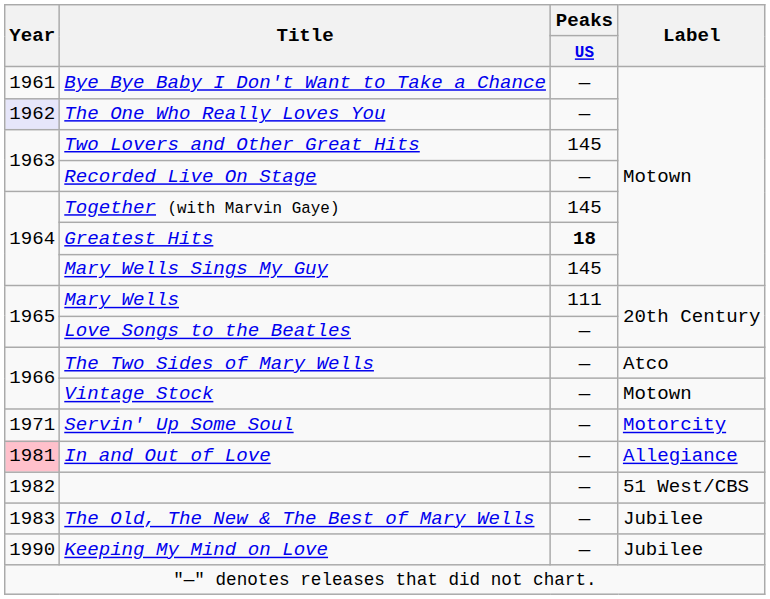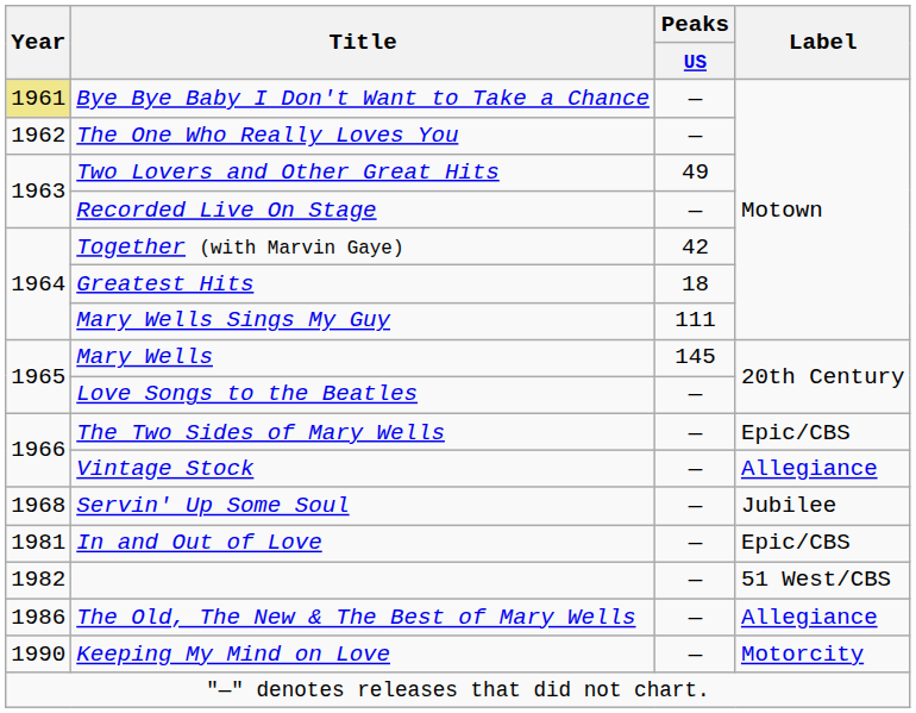 <table class="wikitable">
 <tr>
 <th scope="col" rowspan="2">Year</th>
 <th scope="col" rowspan="2">Title</th>
 <th scope="col" colspan="1">Peaks</th>
 <th scope="col" rowspan="2">Label</th>
 </tr>
 <tr>
 <th width="40"><small><a href='#'>US</a></small><br></th>
 </tr>
 <tr>
-<td>1961</td>
+<td style="background: khaki;">1961</td>
 <td><em><a href='#'>Bye Bye Baby I Don't Want to Take a Chance</a></em></td>
 <td align=center>―</td>
 <td rowspan="7">Motown</td>
 </tr>
 <tr>
-<td style="background: lavender;">1962</td>
+<td>1962</td>
 <td><em><a href='#'>The One Who Really Loves You</a></em></td>
 <td align=center>―</td>
 </tr>
 <tr>
 <td rowspan="2">1963</td>
 <td><em><a href='#'>Two Lovers and Other Great Hits</a></em></td>
-<td align=center>145</td>
+<td align=center>49</td>
 </tr>
 <tr>
 <td><em><a href='#'>Recorded Live On Stage</a></em></td>
 <td align=center>―</td>
 </tr>
 <tr>
 <td rowspan="3">1964</td>
 <td><em><a href='#'>Together</a></em> <small>(with Marvin Gaye)</small></td>
-<td align=center>145</td>
+<td align=center>42</td>
 </tr>
 <tr>
 <td><em><a href='#'>Greatest Hits</a></em></td>
-<td align=center><strong>18</strong></td>
+<td align=center>18</td>
 </tr>
 <tr>
 <td><em><a href='#'>Mary Wells Sings My Guy</a></em></td>
-<td align=center>145</td>
+<td align=center>111</td>
 </tr>
 <tr>
 <td rowspan="2">1965</td>
 <td><em><a href='#'>Mary Wells</a></em></td>
-<td align=center>111</td>
+<td align=center>145</td>
 <td rowspan="2">20th Century</td>
 </tr>
 <tr>
 <td><em><a href='#'>Love Songs to the Beatles</a></em></td>
 <td align=center>―</td>
 </tr>
 <tr>
 <td rowspan="2">1966</td>
 <td><em><a href='#'>The Two Sides of Mary Wells</a></em></td>
 <td align=center>―</td>
-<td>Atco</td>
+<td>Epic/CBS</td>
 </tr>
 <tr>
 <td><em><a href='#'>Vintage Stock</a></em></td>
 <td align=center>―</td>
-<td>Motown</td>
+<td><a href='#'>Allegiance</a></td>
 </tr>
 <tr>
-<td>1971</td>
+<td>1968</td>
 <td><em><a href='#'>Servin' Up Some Soul</a></em></td>
 <td align=center>―</td>
-<td><a href='#'>Motorcity</a></td>
+<td>Jubilee</td>
 </tr>
 <tr>
-<td style="background: pink;">1981</td>
+<td>1981</td>
 <td><em><a href='#'>In and Out of Love</a></em></td>
 <td align=center>―</td>
-<td><a href='#'>Allegiance</a></td>
+<td>Epic/CBS</td>
 </tr>
 <tr>
 <td>1982</td>
 <td><em></em></td>
 <td align=center>―</td>
 <td>51 West/CBS</td>
 </tr>
 <tr>
-<td>1983</td>
+<td>1986</td>
 <td><em><a href='#'>The Old, The New & The Best of Mary Wells</a></em></td>
 <td align=center>―</td>
-<td>Jubilee</td>
+<td><a href='#'>Allegiance</a></td>
 </tr>
 <tr>
 <td>1990</td>
 <td><em><a href='#'>Keeping My Mind on Love</a></em></td>
 <td align=center>―</td>
-<td>Jubilee</td>
+<td><a href='#'>Motorcity</a></td>
 </tr>
 <tr>
 <td colspan="6" style="text-align:center; font-size:9pt;">"—" denotes releases that did not chart.</td>
 </tr>
 </table>
